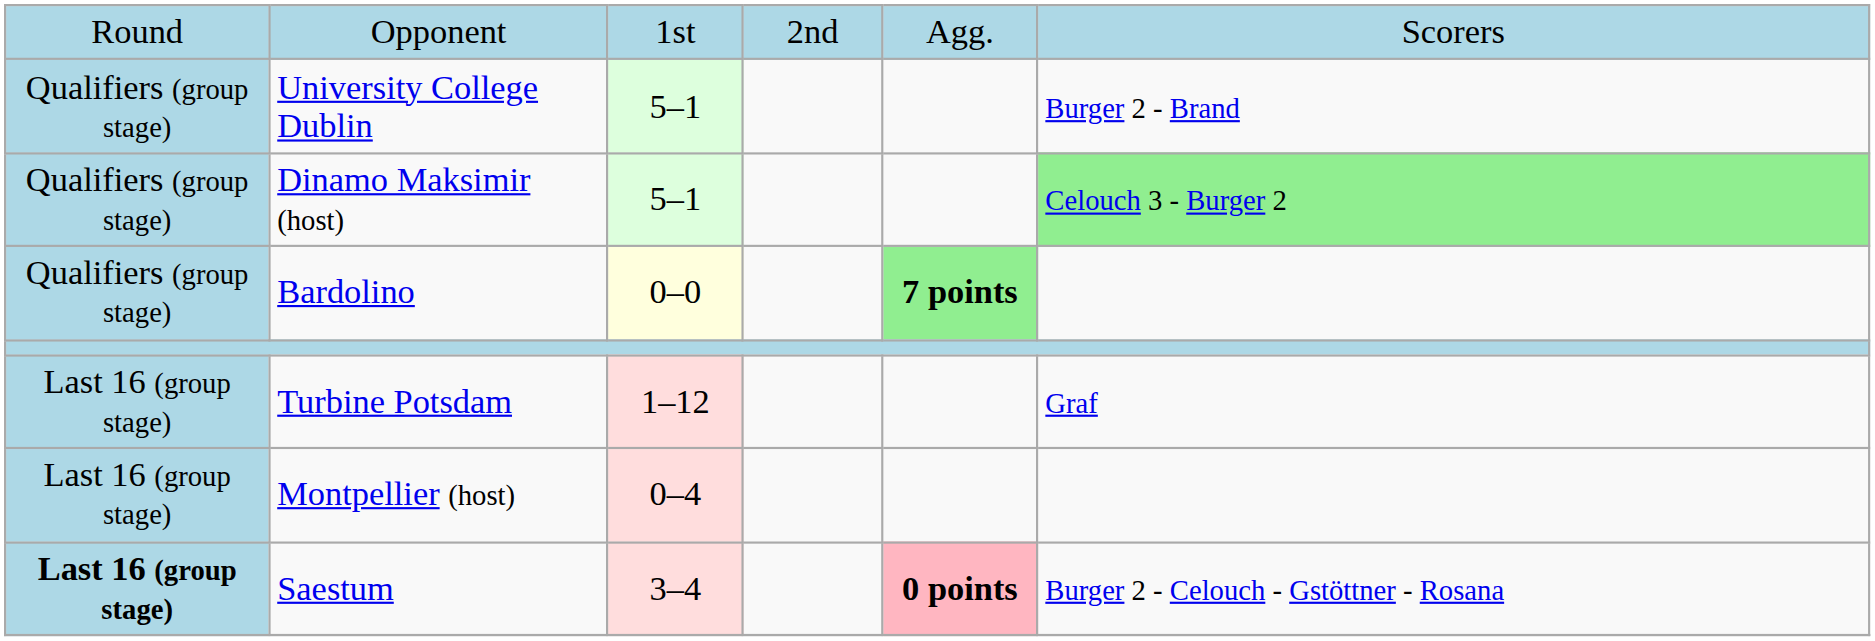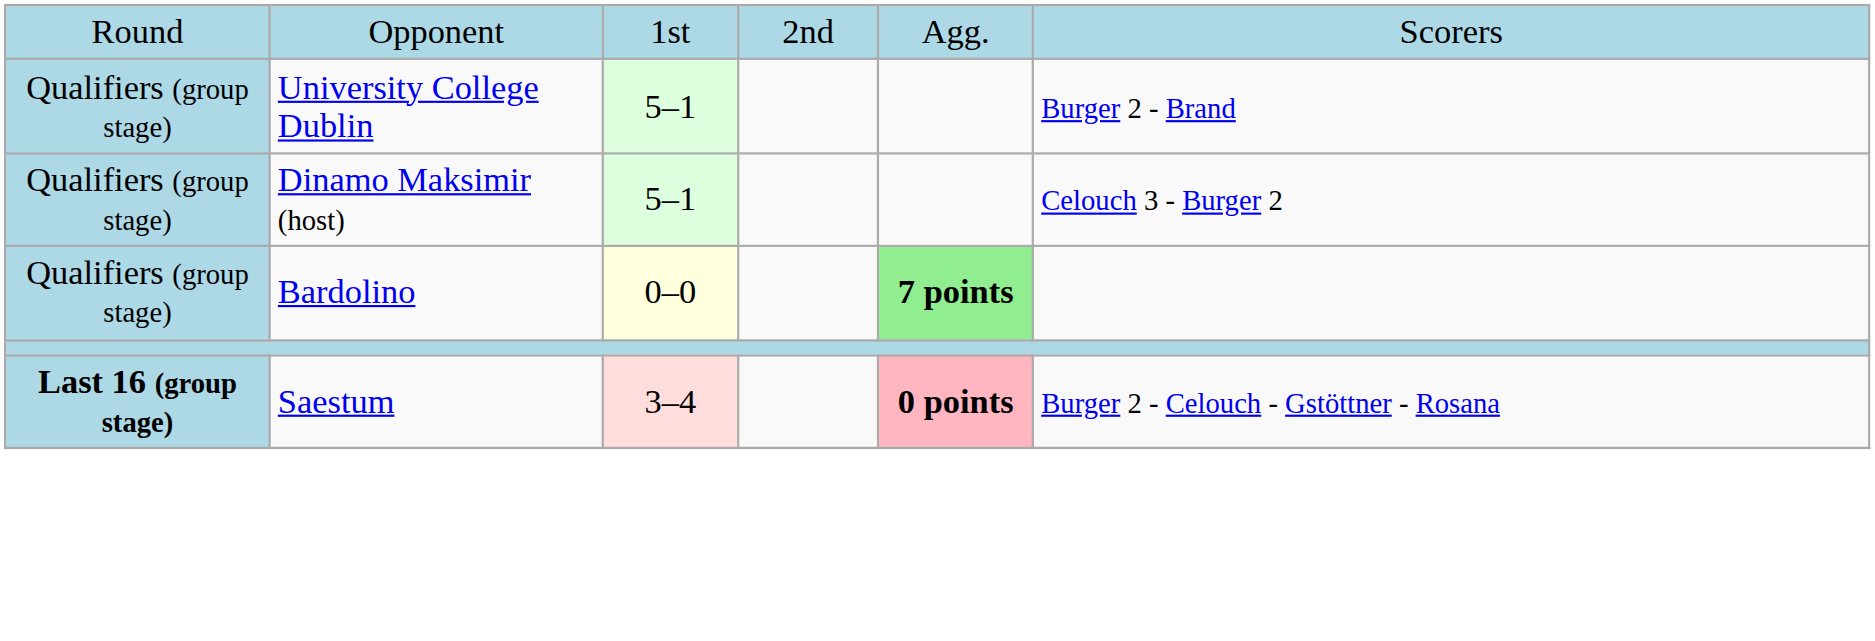 <table class="wikitable" style="text-align:center">
 <tr bgcolor=lightblue>
 <td width=150px>Round</td>
 <td width=200px>Opponent</td>
 <td width=80px>1st</td>
 <td width=80px>2nd</td>
 <td width=80px>Agg.</td>
 <td width=600px>Scorers</td>
 </tr>
 <tr>
 <td bgcolor=lightblue>Qualifiers <small>(group stage)</small></td>
 <td align=left> <a href='#'>University College Dublin</a></td>
 <td bgcolor="#ddffdd">5–1</td>
 <td></td>
 <td></td>
 <td align=left><small><a href='#'>Burger</a> 2 - <a href='#'>Brand</a></small></td>
 </tr>
 <tr>
 <td bgcolor=lightblue>Qualifiers <small>(group stage)</small></td>
 <td align=left> <a href='#'>Dinamo Maksimir</a> <small>(host)</small></td>
 <td bgcolor="#ddffdd">5–1</td>
 <td></td>
 <td></td>
-<td align=left style="background: lightgreen;"><small><a href='#'>Celouch</a> 3 - <a href='#'>Burger</a> 2</small></td>
+<td align=left><small><a href='#'>Celouch</a> 3 - <a href='#'>Burger</a> 2</small></td>
 </tr>
 <tr>
 <td bgcolor=lightblue>Qualifiers <small>(group stage)</small></td>
 <td align=left> <a href='#'>Bardolino</a></td>
 <td bgcolor="#ffffdd">0–0</td>
 <td></td>
 <td bgcolor=lightgreen><strong>7 points</strong></td>
 <td align=left></td>
 </tr>
 <tr bgcolor=lightblue>
 <td colspan=6></td>
 </tr>
 <tr>
-<td bgcolor=lightblue>Last 16 <small>(group stage)</small></td>
-<td align=left> <a href='#'>Turbine Potsdam</a></td>
-<td bgcolor="#ffdddd">1–12</td>
-<td></td>
-<td></td>
-<td align=left><small><a href='#'>Graf</a></small></td>
-</tr>
-<tr>
-<td bgcolor=lightblue>Last 16 <small>(group stage)</small></td>
-<td align=left> <a href='#'>Montpellier</a> <small>(host)</small></td>
-<td bgcolor="#ffdddd">0–4</td>
-<td></td>
-<td></td>
-<td align=left></td>
-</tr>
-<tr>
 <td bgcolor=lightblue><strong>Last 16 <small>(group stage)</small></strong></td>
 <td align=left> <a href='#'>Saestum</a></td>
 <td bgcolor="#ffdddd">3–4</td>
 <td></td>
 <td bgcolor=lightpink><strong>0 points</strong></td>
 <td align=left><small><a href='#'>Burger</a> 2 - <a href='#'>Celouch</a> - <a href='#'>Gstöttner</a> - <a href='#'>Rosana</a></small></td>
 </tr>
 <tr>
 </tr>
 </table>
